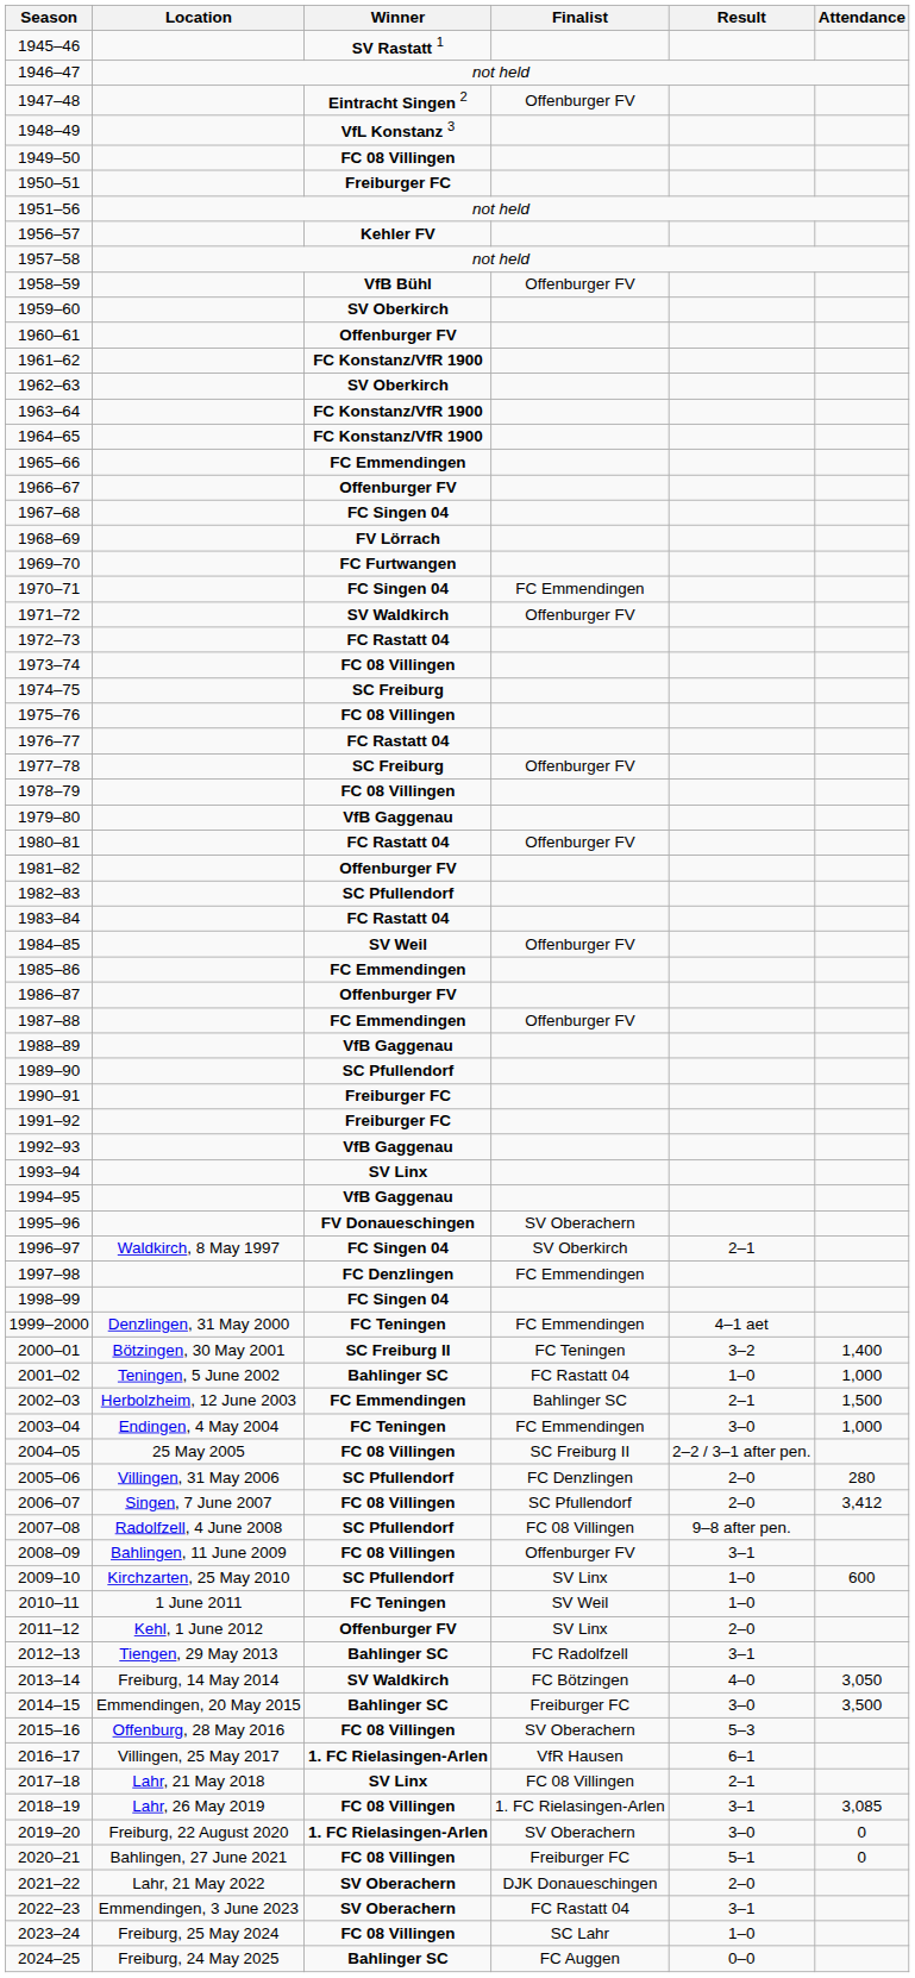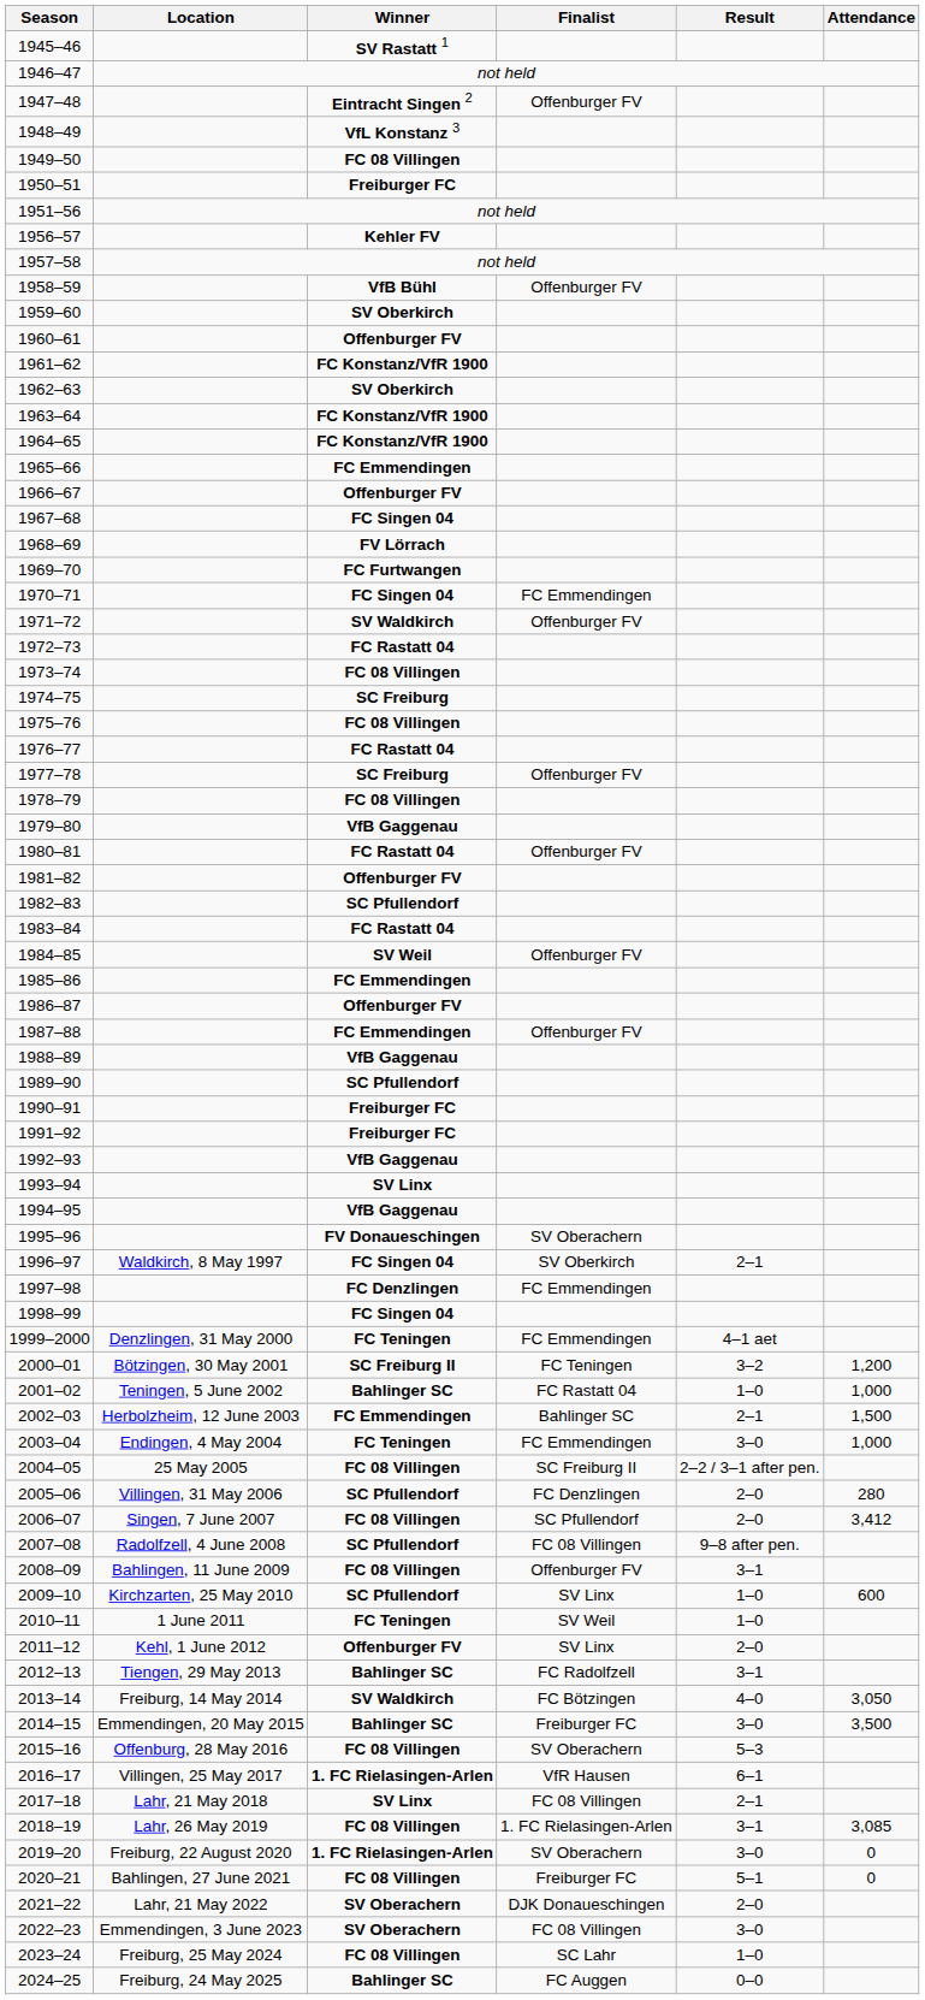 <table class="wikitable">
 <tr>
 <th>Season</th>
 <th>Location</th>
 <th>Winner</th>
 <th>Finalist</th>
 <th>Result</th>
 <th>Attendance</th>
 </tr>
 <tr align="center">
 <td>1945–46</td>
 <td></td>
 <td><strong>SV Rastatt</strong> <sup>1</sup></td>
 <td></td>
 <td></td>
 <td></td>
 </tr>
 <tr align="center">
 <td>1946–47</td>
 <td colspan=5><em>not held</em></td>
 </tr>
 <tr align="center">
 <td>1947–48</td>
 <td></td>
 <td><strong>Eintracht Singen</strong> <sup>2</sup></td>
 <td>Offenburger FV</td>
 <td></td>
 <td></td>
 </tr>
 <tr align="center">
 <td>1948–49</td>
 <td></td>
 <td><strong>VfL Konstanz</strong> <sup>3</sup></td>
 <td></td>
 <td></td>
 <td></td>
 </tr>
 <tr align="center">
 <td>1949–50</td>
 <td></td>
 <td><strong>FC 08 Villingen</strong></td>
 <td></td>
 <td></td>
 <td></td>
 </tr>
 <tr align="center">
 <td>1950–51</td>
 <td></td>
 <td><strong>Freiburger FC</strong></td>
 <td></td>
 <td></td>
 <td></td>
 </tr>
 <tr align="center">
 <td>1951–56</td>
 <td colspan=5><em>not held</em></td>
 </tr>
 <tr align="center">
 <td>1956–57</td>
 <td></td>
 <td><strong>Kehler FV</strong></td>
 <td></td>
 <td></td>
 <td></td>
 </tr>
 <tr align="center">
 <td>1957–58</td>
 <td colspan=5><em>not held</em></td>
 </tr>
 <tr align="center">
 <td>1958–59</td>
 <td></td>
 <td><strong>VfB Bühl</strong></td>
 <td>Offenburger FV</td>
 <td></td>
 <td></td>
 </tr>
 <tr align="center">
 <td>1959–60</td>
 <td></td>
 <td><strong>SV Oberkirch</strong></td>
 <td></td>
 <td></td>
 <td></td>
 </tr>
 <tr align="center">
 <td>1960–61</td>
 <td></td>
 <td><strong>Offenburger FV</strong></td>
 <td></td>
 <td></td>
 <td></td>
 </tr>
 <tr align="center">
 <td>1961–62</td>
 <td></td>
 <td><strong>FC Konstanz/VfR 1900</strong></td>
 <td></td>
 <td></td>
 <td></td>
 </tr>
 <tr align="center">
 <td>1962–63</td>
 <td></td>
 <td><strong>SV Oberkirch</strong></td>
 <td></td>
 <td></td>
 <td></td>
 </tr>
 <tr align="center">
 <td>1963–64</td>
 <td></td>
 <td><strong>FC Konstanz/VfR 1900</strong></td>
 <td></td>
 <td></td>
 <td></td>
 </tr>
 <tr align="center">
 <td>1964–65</td>
 <td></td>
 <td><strong>FC Konstanz/VfR 1900</strong></td>
 <td></td>
 <td></td>
 <td></td>
 </tr>
 <tr align="center">
 <td>1965–66</td>
 <td></td>
 <td><strong>FC Emmendingen</strong></td>
 <td></td>
 <td></td>
 <td></td>
 </tr>
 <tr align="center">
 <td>1966–67</td>
 <td></td>
 <td><strong>Offenburger FV</strong></td>
 <td></td>
 <td></td>
 <td></td>
 </tr>
 <tr align="center">
 <td>1967–68</td>
 <td></td>
 <td><strong>FC Singen 04</strong></td>
 <td></td>
 <td></td>
 <td></td>
 </tr>
 <tr align="center">
 <td>1968–69</td>
 <td></td>
 <td><strong>FV Lörrach</strong></td>
 <td></td>
 <td></td>
 <td></td>
 </tr>
 <tr align="center">
 <td>1969–70</td>
 <td></td>
 <td><strong>FC Furtwangen</strong></td>
 <td></td>
 <td></td>
 <td></td>
 </tr>
 <tr align="center">
 <td>1970–71</td>
 <td></td>
 <td><strong>FC Singen 04</strong></td>
 <td>FC Emmendingen</td>
 <td></td>
 <td></td>
 </tr>
 <tr align="center">
 <td>1971–72</td>
 <td></td>
 <td><strong>SV Waldkirch</strong></td>
 <td>Offenburger FV</td>
 <td></td>
 <td></td>
 </tr>
 <tr align="center">
 <td>1972–73</td>
 <td></td>
 <td><strong>FC Rastatt 04</strong></td>
 <td></td>
 <td></td>
 <td></td>
 </tr>
 <tr align="center">
 <td>1973–74</td>
 <td></td>
 <td><strong>FC 08 Villingen</strong></td>
 <td></td>
 <td></td>
 <td></td>
 </tr>
 <tr align="center">
 <td>1974–75</td>
 <td></td>
 <td><strong>SC Freiburg</strong></td>
 <td></td>
 <td></td>
 <td></td>
 </tr>
 <tr align="center">
 <td>1975–76</td>
 <td></td>
 <td><strong>FC 08 Villingen</strong></td>
 <td></td>
 <td></td>
 <td></td>
 </tr>
 <tr align="center">
 <td>1976–77</td>
 <td></td>
 <td><strong>FC Rastatt 04</strong></td>
 <td></td>
 <td></td>
 <td></td>
 </tr>
 <tr align="center">
 <td>1977–78</td>
 <td></td>
 <td><strong>SC Freiburg</strong></td>
 <td>Offenburger FV</td>
 <td></td>
 <td></td>
 </tr>
 <tr align="center">
 <td>1978–79</td>
 <td></td>
 <td><strong>FC 08 Villingen</strong></td>
 <td></td>
 <td></td>
 <td></td>
 </tr>
 <tr align="center">
 <td>1979–80</td>
 <td></td>
 <td><strong>VfB Gaggenau</strong></td>
 <td></td>
 <td></td>
 <td></td>
 </tr>
 <tr align="center">
 <td>1980–81</td>
 <td></td>
 <td><strong>FC Rastatt 04</strong></td>
 <td>Offenburger FV</td>
 <td></td>
 <td></td>
 </tr>
 <tr align="center">
 <td>1981–82</td>
 <td></td>
 <td><strong>Offenburger FV</strong></td>
 <td></td>
 <td></td>
 <td></td>
 </tr>
 <tr align="center">
 <td>1982–83</td>
 <td></td>
 <td><strong>SC Pfullendorf</strong></td>
 <td></td>
 <td></td>
 <td></td>
 </tr>
 <tr align="center">
 <td>1983–84</td>
 <td></td>
 <td><strong>FC Rastatt 04</strong></td>
 <td></td>
 <td></td>
 <td></td>
 </tr>
 <tr align="center">
 <td>1984–85</td>
 <td></td>
 <td><strong>SV Weil</strong></td>
 <td>Offenburger FV</td>
 <td></td>
 <td></td>
 </tr>
 <tr align="center">
 <td>1985–86</td>
 <td></td>
 <td><strong>FC Emmendingen</strong></td>
 <td></td>
 <td></td>
 <td></td>
 </tr>
 <tr align="center">
 <td>1986–87</td>
 <td></td>
 <td><strong>Offenburger FV</strong></td>
 <td></td>
 <td></td>
 <td></td>
 </tr>
 <tr align="center">
 <td>1987–88</td>
 <td></td>
 <td><strong>FC Emmendingen</strong></td>
 <td>Offenburger FV</td>
 <td></td>
 <td></td>
 </tr>
 <tr align="center">
 <td>1988–89</td>
 <td></td>
 <td><strong>VfB Gaggenau</strong></td>
 <td></td>
 <td></td>
 <td></td>
 </tr>
 <tr align="center">
 <td>1989–90</td>
 <td></td>
 <td><strong>SC Pfullendorf</strong></td>
 <td></td>
 <td></td>
 <td></td>
 </tr>
 <tr align="center">
 <td>1990–91</td>
 <td></td>
 <td><strong>Freiburger FC</strong></td>
 <td></td>
 <td></td>
 <td></td>
 </tr>
 <tr align="center">
 <td>1991–92</td>
 <td></td>
 <td><strong>Freiburger FC</strong></td>
 <td></td>
 <td></td>
 <td></td>
 </tr>
 <tr align="center">
 <td>1992–93</td>
 <td></td>
 <td><strong>VfB Gaggenau</strong></td>
 <td></td>
 <td></td>
 <td></td>
 </tr>
 <tr align="center">
 <td>1993–94</td>
 <td></td>
 <td><strong>SV Linx</strong></td>
 <td></td>
 <td></td>
 <td></td>
 </tr>
 <tr align="center">
 <td>1994–95</td>
 <td></td>
 <td><strong>VfB Gaggenau</strong></td>
 <td></td>
 <td></td>
 <td></td>
 </tr>
 <tr align="center">
 <td>1995–96</td>
 <td></td>
 <td><strong>FV Donaueschingen</strong></td>
 <td>SV Oberachern</td>
 <td></td>
 <td></td>
 </tr>
 <tr align="center">
 <td>1996–97</td>
 <td><a href='#'>Waldkirch</a>, 8 May 1997</td>
 <td><strong>FC Singen 04</strong></td>
 <td>SV Oberkirch</td>
 <td>2–1</td>
 <td></td>
 </tr>
 <tr align="center">
 <td>1997–98</td>
 <td></td>
 <td><strong>FC Denzlingen</strong></td>
 <td>FC Emmendingen</td>
 <td></td>
 <td></td>
 </tr>
 <tr align="center">
 <td>1998–99</td>
 <td></td>
 <td><strong>FC Singen 04</strong></td>
 <td></td>
 <td></td>
 <td></td>
 </tr>
 <tr align="center">
 <td>1999–2000</td>
 <td><a href='#'>Denzlingen</a>, 31 May 2000</td>
 <td><strong>FC Teningen</strong></td>
 <td>FC Emmendingen</td>
 <td>4–1 aet</td>
 <td></td>
 </tr>
 <tr align="center">
 <td>2000–01</td>
 <td><a href='#'>Bötzingen</a>, 30 May 2001</td>
 <td><strong>SC Freiburg II</strong></td>
 <td>FC Teningen</td>
 <td>3–2</td>
-<td>1,400</td>
+<td>1,200</td>
 </tr>
 <tr align="center">
 <td>2001–02</td>
 <td><a href='#'>Teningen</a>, 5 June 2002</td>
 <td><strong>Bahlinger SC</strong></td>
 <td>FC Rastatt 04</td>
 <td>1–0</td>
 <td>1,000</td>
 </tr>
 <tr align="center">
 <td>2002–03</td>
 <td><a href='#'>Herbolzheim</a>, 12 June 2003</td>
 <td><strong>FC Emmendingen</strong></td>
 <td>Bahlinger SC</td>
 <td>2–1</td>
 <td>1,500</td>
 </tr>
 <tr align="center">
 <td>2003–04</td>
 <td><a href='#'>Endingen</a>, 4 May 2004</td>
 <td><strong>FC Teningen</strong></td>
 <td>FC Emmendingen</td>
 <td>3–0</td>
 <td>1,000</td>
 </tr>
 <tr align="center">
 <td>2004–05</td>
 <td>25 May 2005</td>
 <td><strong>FC 08 Villingen</strong></td>
 <td>SC Freiburg II</td>
 <td>2–2 / 3–1 after pen.</td>
 <td></td>
 </tr>
 <tr align="center">
 <td>2005–06</td>
 <td><a href='#'>Villingen</a>, 31 May 2006</td>
 <td><strong>SC Pfullendorf</strong></td>
 <td>FC Denzlingen</td>
 <td>2–0</td>
 <td>280</td>
 </tr>
 <tr align="center">
 <td>2006–07</td>
 <td><a href='#'>Singen</a>, 7 June 2007</td>
 <td><strong>FC 08 Villingen</strong></td>
 <td>SC Pfullendorf</td>
 <td>2–0</td>
 <td>3,412</td>
 </tr>
 <tr align="center">
 <td>2007–08</td>
 <td><a href='#'>Radolfzell</a>, 4 June 2008</td>
 <td><strong>SC Pfullendorf</strong></td>
 <td>FC 08 Villingen</td>
 <td>9–8 after pen.</td>
 <td></td>
 </tr>
 <tr align="center">
 <td>2008–09</td>
 <td><a href='#'>Bahlingen</a>, 11 June 2009</td>
 <td><strong>FC 08 Villingen</strong></td>
 <td>Offenburger FV</td>
 <td>3–1</td>
 <td></td>
 </tr>
 <tr align="center">
 <td>2009–10</td>
 <td><a href='#'>Kirchzarten</a>, 25 May 2010</td>
 <td><strong>SC Pfullendorf</strong></td>
 <td>SV Linx</td>
 <td>1–0</td>
 <td>600</td>
 </tr>
 <tr align="center">
 <td>2010–11</td>
 <td>1 June 2011</td>
 <td><strong>FC Teningen</strong></td>
 <td>SV Weil</td>
 <td>1–0</td>
 <td></td>
 </tr>
 <tr align="center">
 <td>2011–12</td>
 <td><a href='#'>Kehl</a>, 1 June 2012</td>
 <td><strong>Offenburger FV</strong></td>
 <td>SV Linx</td>
 <td>2–0</td>
 <td></td>
 </tr>
 <tr align="center">
 <td>2012–13</td>
 <td><a href='#'>Tiengen</a>, 29 May 2013</td>
 <td><strong>Bahlinger SC</strong></td>
 <td>FC Radolfzell</td>
 <td>3–1</td>
 <td></td>
 </tr>
 <tr align="center">
 <td>2013–14</td>
 <td>Freiburg, 14 May 2014</td>
 <td><strong>SV Waldkirch</strong></td>
 <td>FC Bötzingen</td>
 <td>4–0</td>
 <td>3,050</td>
 </tr>
 <tr align="center">
 <td>2014–15</td>
 <td>Emmendingen, 20 May 2015</td>
 <td><strong>Bahlinger SC</strong></td>
 <td>Freiburger FC</td>
 <td>3–0</td>
 <td>3,500</td>
 </tr>
 <tr align="center">
 <td>2015–16</td>
 <td><a href='#'>Offenburg</a>, 28 May 2016</td>
 <td><strong>FC 08 Villingen</strong></td>
 <td>SV Oberachern</td>
 <td>5–3</td>
 <td></td>
 </tr>
 <tr align="center">
 <td>2016–17</td>
 <td>Villingen, 25 May 2017</td>
 <td><strong>1. FC Rielasingen-Arlen</strong></td>
 <td>VfR Hausen</td>
 <td>6–1</td>
 <td></td>
 </tr>
 <tr align="center">
 <td>2017–18</td>
 <td><a href='#'>Lahr</a>, 21 May 2018</td>
 <td><strong>SV Linx</strong></td>
 <td>FC 08 Villingen</td>
 <td>2–1</td>
 <td></td>
 </tr>
 <tr align="center">
 <td>2018–19</td>
 <td><a href='#'>Lahr</a>, 26 May 2019</td>
 <td><strong>FC 08 Villingen</strong></td>
 <td>1. FC Rielasingen-Arlen</td>
 <td>3–1</td>
 <td>3,085</td>
 </tr>
 <tr align="center">
 <td>2019–20</td>
 <td>Freiburg, 22 August 2020</td>
 <td><strong>1. FC Rielasingen-Arlen</strong></td>
 <td>SV Oberachern</td>
 <td>3–0</td>
 <td>0</td>
 </tr>
 <tr align="center">
 <td>2020–21</td>
 <td>Bahlingen, 27 June 2021</td>
 <td><strong>FC 08 Villingen</strong></td>
 <td>Freiburger FC</td>
 <td>5–1</td>
 <td>0</td>
 </tr>
 <tr align="center">
 <td>2021–22</td>
 <td>Lahr, 21 May 2022</td>
 <td><strong>SV Oberachern</strong></td>
 <td>DJK Donaueschingen</td>
 <td>2–0</td>
 <td></td>
 </tr>
 <tr align="center">
 <td>2022–23</td>
 <td>Emmendingen, 3 June 2023</td>
 <td><strong>SV Oberachern</strong></td>
-<td>FC Rastatt 04</td>
-<td>3–1</td>
+<td>FC 08 Villingen</td>
+<td>3–0</td>
 <td></td>
 </tr>
 <tr align="center">
 <td>2023–24</td>
 <td>Freiburg, 25 May 2024</td>
 <td><strong>FC 08 Villingen</strong></td>
 <td>SC Lahr</td>
 <td>1–0</td>
 <td></td>
 </tr>
 <tr align="center">
 <td>2024–25</td>
 <td>Freiburg, 24 May 2025</td>
 <td><strong>Bahlinger SC</strong></td>
 <td>FC Auggen</td>
 <td>0–0 <br></td>
 <td></td>
 </tr>
 </table>
